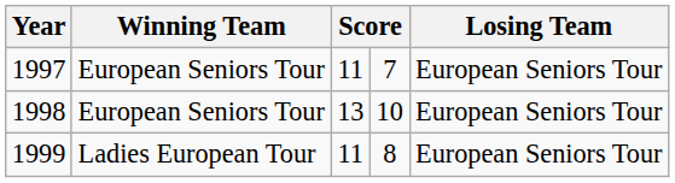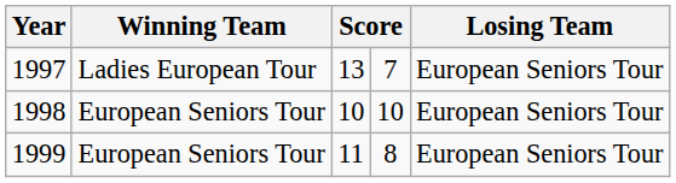 <table class="wikitable">
 <tr>
 <th>Year</th>
 <th>Winning Team</th>
 <th colspan="2">Score</th>
 <th>Losing Team</th>
 </tr>
 <tr>
 <td align="center">1997</td>
-<td>European Seniors Tour</td>
-<td align=center>11</td>
+<td>Ladies European Tour</td>
+<td align=center>13</td>
 <td align=center>7</td>
 <td>European Seniors Tour</td>
 </tr>
 <tr>
 <td align="center">1998</td>
 <td>European Seniors Tour</td>
-<td align=center>13</td>
+<td align=center>10</td>
 <td align=center>10</td>
 <td>European Seniors Tour</td>
 </tr>
 <tr>
 <td align="center">1999</td>
-<td>Ladies European Tour</td>
+<td>European Seniors Tour</td>
 <td align=center>11</td>
 <td align=center>8</td>
 <td>European Seniors Tour</td>
 </tr>
 </table>
